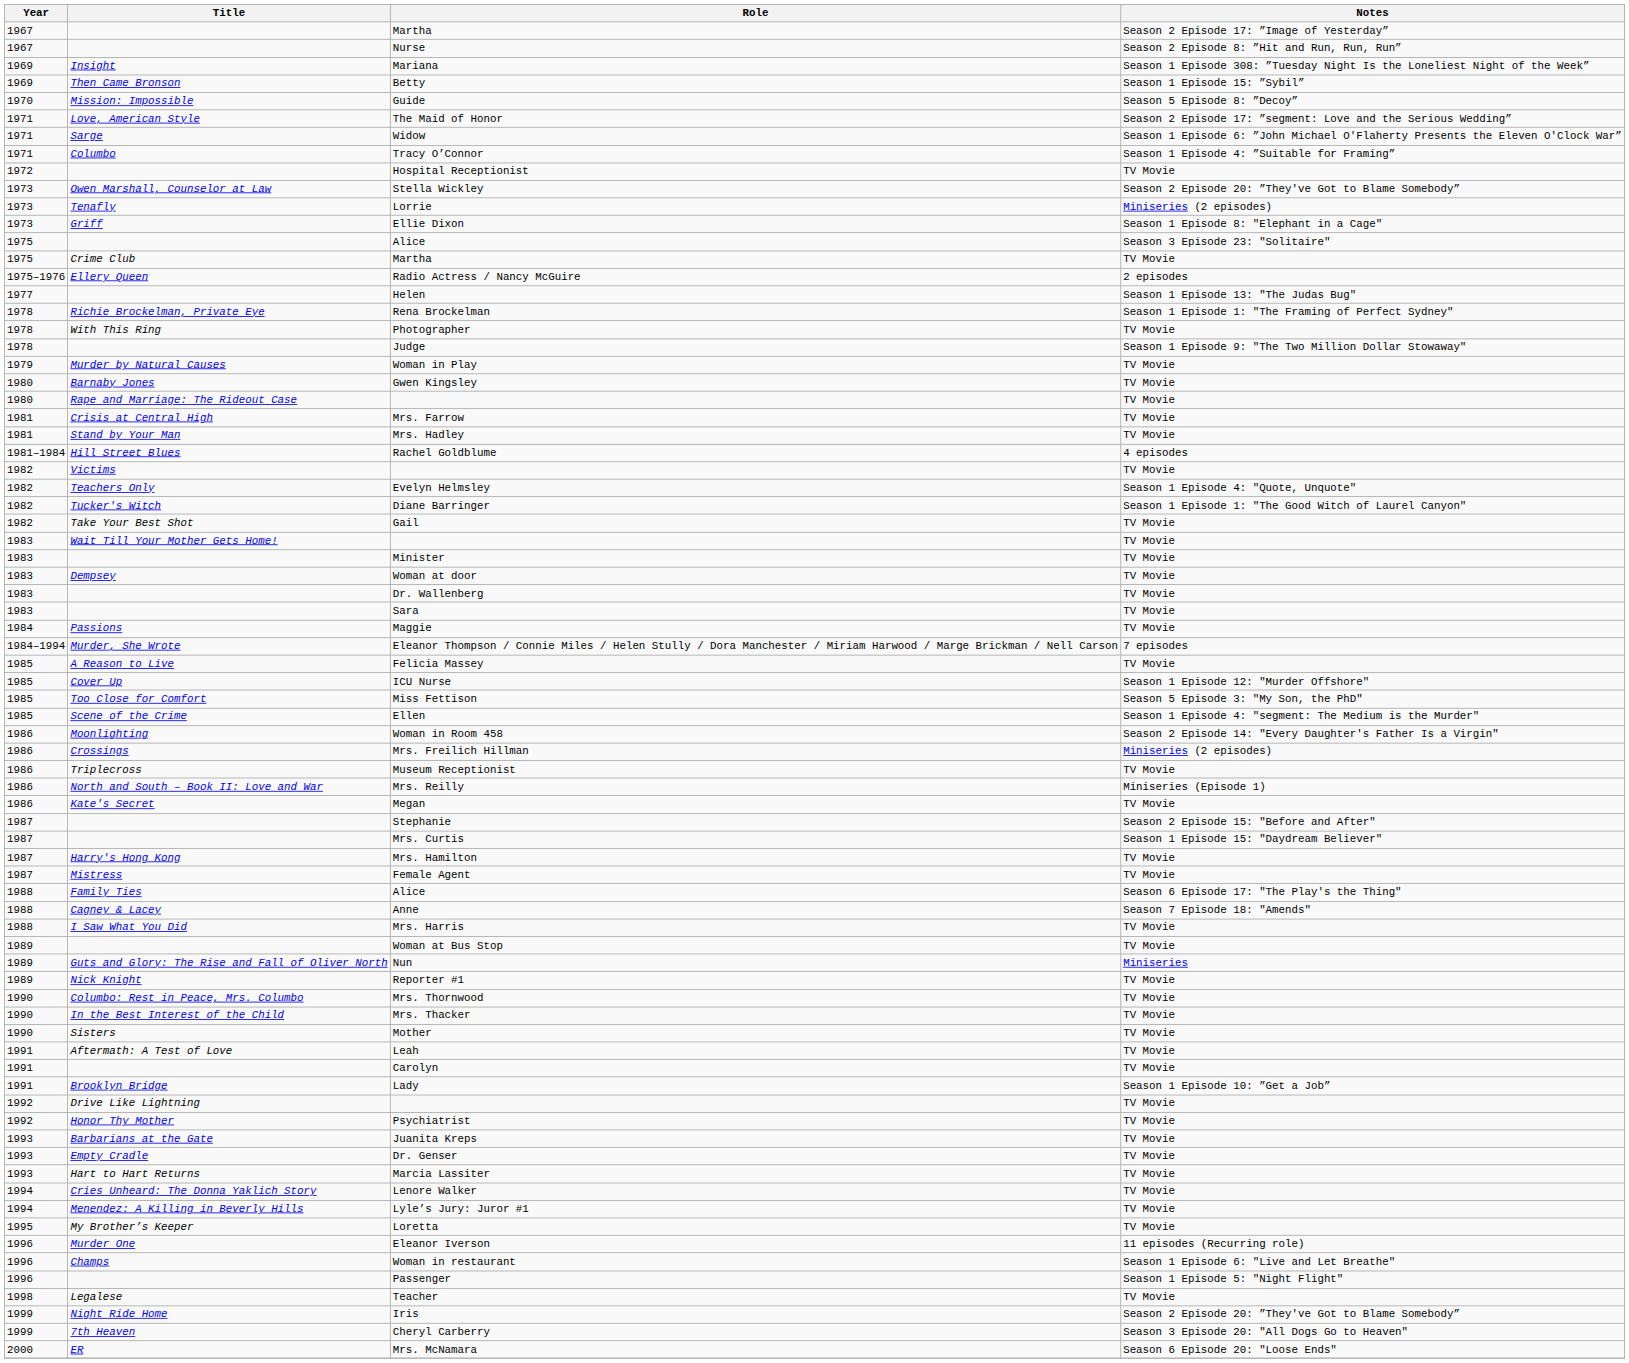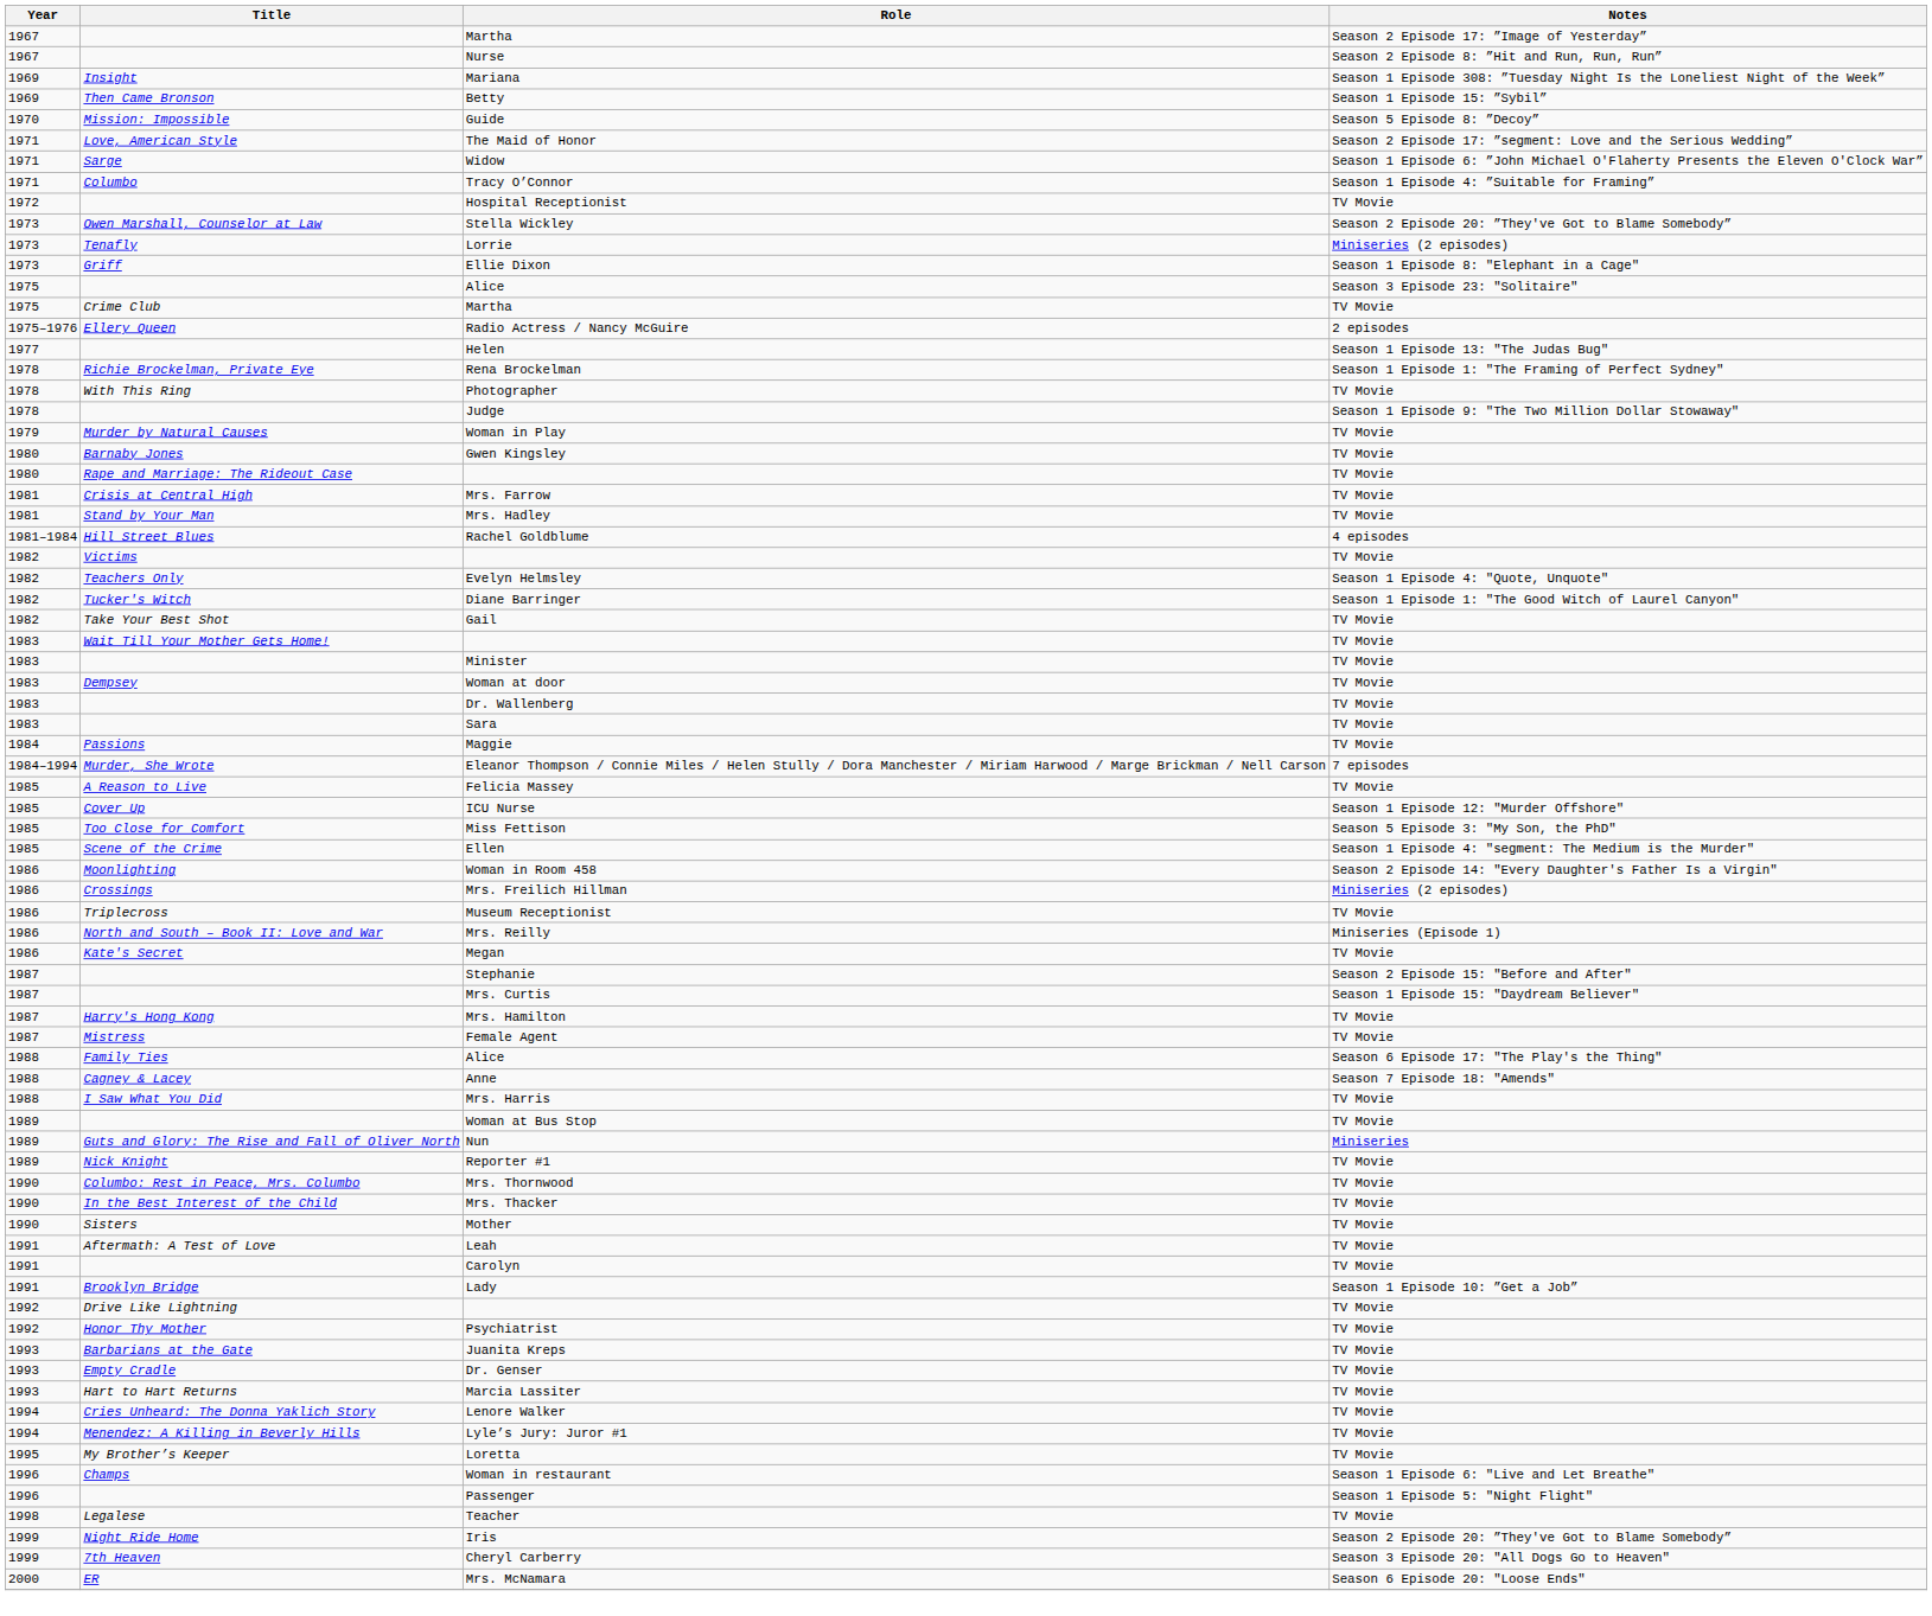 <table class="wikitable sortable">
 <tr>
 <th>Year</th>
 <th>Title</th>
 <th>Role</th>
 <th class="unsortable">Notes</th>
 </tr>
 <tr>
 <td>1967</td>
 <td><em></em></td>
 <td>Martha</td>
 <td>Season 2 Episode 17: ”Image of Yesterday”</td>
 </tr>
 <tr>
 <td>1967</td>
 <td><em></em></td>
 <td>Nurse</td>
 <td>Season 2 Episode 8: ”Hit and Run, Run, Run”</td>
 </tr>
 <tr>
 <td>1969</td>
 <td><em><a href='#'>Insight</a></em></td>
 <td>Mariana</td>
 <td>Season 1 Episode 308: ”Tuesday Night Is the Loneliest Night of the Week”</td>
 </tr>
 <tr>
 <td>1969</td>
 <td><em><a href='#'>Then Came Bronson</a></em></td>
 <td>Betty</td>
 <td>Season 1 Episode 15: ”Sybil”</td>
 </tr>
 <tr>
 <td>1970</td>
 <td><em><a href='#'>Mission: Impossible</a></em></td>
 <td>Guide</td>
 <td>Season 5 Episode 8: ”Decoy”</td>
 </tr>
 <tr>
 <td>1971</td>
 <td><em><a href='#'>Love, American Style</a></em></td>
 <td>The Maid of Honor</td>
 <td>Season 2 Episode 17: ”segment: Love and the Serious Wedding”</td>
 </tr>
 <tr>
 <td>1971</td>
 <td><em><a href='#'>Sarge</a></em></td>
 <td>Widow</td>
 <td>Season 1 Episode 6: ”John Michael O'Flaherty Presents the Eleven O'Clock War”</td>
 </tr>
 <tr>
 <td>1971</td>
 <td><em><a href='#'>Columbo</a></em></td>
 <td>Tracy O’Connor</td>
 <td>Season 1 Episode 4: ”Suitable for Framing”</td>
 </tr>
 <tr>
 <td>1972</td>
 <td><em></em></td>
 <td>Hospital Receptionist</td>
 <td>TV Movie</td>
 </tr>
 <tr>
 <td>1973</td>
 <td><em><a href='#'>Owen Marshall, Counselor at Law</a></em></td>
 <td>Stella Wickley</td>
 <td>Season 2 Episode 20: ”They've Got to Blame Somebody”</td>
 </tr>
 <tr>
 <td>1973</td>
 <td><em><a href='#'>Tenafly</a></em></td>
 <td>Lorrie</td>
 <td><a href='#'>Miniseries</a> (2 episodes)</td>
 </tr>
 <tr>
 <td>1973</td>
 <td><em><a href='#'>Griff</a></em></td>
 <td>Ellie Dixon</td>
 <td>Season 1 Episode 8: "Elephant in a Cage"</td>
 </tr>
 <tr>
 <td>1975</td>
 <td><em></em></td>
 <td>Alice</td>
 <td>Season 3 Episode 23: "Solitaire"</td>
 </tr>
 <tr>
 <td>1975</td>
 <td><em>Crime Club</em></td>
 <td>Martha</td>
 <td>TV Movie</td>
 </tr>
 <tr>
 <td>1975–1976</td>
 <td><em><a href='#'>Ellery Queen</a></em></td>
 <td>Radio Actress / Nancy McGuire</td>
 <td>2 episodes</td>
 </tr>
 <tr>
 <td>1977</td>
 <td><em></em></td>
 <td>Helen</td>
 <td>Season 1 Episode 13: "The Judas Bug"</td>
 </tr>
 <tr>
 <td>1978</td>
 <td><em><a href='#'>Richie Brockelman, Private Eye</a></em></td>
 <td>Rena Brockelman</td>
 <td>Season 1 Episode 1: "The Framing of Perfect Sydney"</td>
 </tr>
 <tr>
 <td>1978</td>
 <td><em>With This Ring</em></td>
 <td>Photographer</td>
 <td>TV Movie</td>
 </tr>
 <tr>
 <td>1978</td>
 <td><em></em></td>
 <td>Judge</td>
 <td>Season 1 Episode 9: "The Two Million Dollar Stowaway"</td>
 </tr>
 <tr>
 <td>1979</td>
 <td><em><a href='#'>Murder by Natural Causes</a></em></td>
 <td>Woman in Play</td>
 <td>TV Movie</td>
 </tr>
 <tr>
 <td>1980</td>
 <td><em><a href='#'>Barnaby Jones</a></em></td>
 <td>Gwen Kingsley</td>
 <td>TV Movie</td>
 </tr>
 <tr>
 <td>1980</td>
 <td><em><a href='#'>Rape and Marriage: The Rideout Case</a></em></td>
 <td></td>
 <td>TV Movie</td>
 </tr>
 <tr>
 <td>1981</td>
 <td><em><a href='#'>Crisis at Central High</a></em></td>
 <td>Mrs. Farrow</td>
 <td>TV Movie</td>
 </tr>
 <tr>
 <td>1981</td>
 <td><em><a href='#'>Stand by Your Man</a></em></td>
 <td>Mrs. Hadley</td>
 <td>TV Movie</td>
 </tr>
 <tr>
 <td>1981–1984</td>
 <td><em><a href='#'>Hill Street Blues</a></em></td>
 <td>Rachel Goldblume</td>
 <td>4 episodes</td>
 </tr>
 <tr>
 <td>1982</td>
 <td><em><a href='#'>Victims</a></em></td>
 <td></td>
 <td>TV Movie</td>
 </tr>
 <tr>
 <td>1982</td>
 <td><em><a href='#'>Teachers Only</a></em></td>
 <td>Evelyn Helmsley</td>
 <td>Season 1 Episode 4: "Quote, Unquote"</td>
 </tr>
 <tr>
 <td>1982</td>
 <td><em><a href='#'>Tucker's Witch</a></em></td>
 <td>Diane Barringer</td>
 <td>Season 1 Episode 1: "The Good Witch of Laurel Canyon"</td>
 </tr>
 <tr>
 <td>1982</td>
 <td><em>Take Your Best Shot</em></td>
 <td>Gail</td>
 <td>TV Movie</td>
 </tr>
 <tr>
 <td>1983</td>
 <td><em><a href='#'>Wait Till Your Mother Gets Home!</a></em></td>
 <td></td>
 <td>TV Movie</td>
 </tr>
 <tr>
 <td>1983</td>
 <td><em></em></td>
 <td>Minister</td>
 <td>TV Movie</td>
 </tr>
 <tr>
 <td>1983</td>
 <td><em><a href='#'>Dempsey</a></em></td>
 <td>Woman at door</td>
 <td>TV Movie</td>
 </tr>
 <tr>
 <td>1983</td>
 <td><em></em></td>
 <td>Dr. Wallenberg</td>
 <td>TV Movie</td>
 </tr>
 <tr>
 <td>1983</td>
 <td><em></em></td>
 <td>Sara</td>
 <td>TV Movie</td>
 </tr>
 <tr>
 <td>1984</td>
 <td><em><a href='#'>Passions</a></em></td>
 <td>Maggie</td>
 <td>TV Movie</td>
 </tr>
 <tr>
 <td>1984–1994</td>
 <td><em><a href='#'>Murder, She Wrote</a></em></td>
 <td>Eleanor Thompson / Connie Miles / Helen Stully / Dora Manchester / Miriam Harwood / Marge Brickman / Nell Carson</td>
 <td>7 episodes</td>
 </tr>
 <tr>
 <td>1985</td>
 <td><em><a href='#'>A Reason to Live</a></em></td>
 <td>Felicia Massey</td>
 <td>TV Movie</td>
 </tr>
 <tr>
 <td>1985</td>
 <td><em><a href='#'>Cover Up</a></em></td>
 <td>ICU Nurse</td>
 <td>Season 1 Episode 12: "Murder Offshore"</td>
 </tr>
 <tr>
 <td>1985</td>
 <td><em><a href='#'>Too Close for Comfort</a></em></td>
 <td>Miss Fettison</td>
 <td>Season 5 Episode 3: "My Son, the PhD"</td>
 </tr>
 <tr>
 <td>1985</td>
 <td><em><a href='#'>Scene of the Crime</a></em></td>
 <td>Ellen</td>
 <td>Season 1 Episode 4: "segment: The Medium is the Murder"</td>
 </tr>
 <tr>
 <td>1986</td>
 <td><em><a href='#'>Moonlighting</a></em></td>
 <td>Woman in Room 458</td>
 <td>Season 2 Episode 14: "Every Daughter's Father Is a Virgin"</td>
 </tr>
 <tr>
 <td>1986</td>
 <td><em><a href='#'>Crossings</a></em></td>
 <td>Mrs. Freilich Hillman</td>
 <td><a href='#'>Miniseries</a> (2 episodes)</td>
 </tr>
 <tr>
 <td>1986</td>
 <td><em>Triplecross</em></td>
 <td>Museum Receptionist</td>
 <td>TV Movie</td>
 </tr>
 <tr>
 <td>1986</td>
 <td><em><a href='#'>North and South – Book II: Love and War</a></em></td>
 <td>Mrs. Reilly</td>
 <td>Miniseries (Episode 1)</td>
 </tr>
 <tr>
 <td>1986</td>
 <td><em><a href='#'>Kate's Secret</a></em></td>
 <td>Megan</td>
 <td>TV Movie</td>
 </tr>
 <tr>
 <td>1987</td>
 <td><em></em></td>
 <td>Stephanie</td>
 <td>Season 2 Episode 15: "Before and After"</td>
 </tr>
 <tr>
 <td>1987</td>
 <td><em></em></td>
 <td>Mrs. Curtis</td>
 <td>Season 1 Episode 15: "Daydream Believer"</td>
 </tr>
 <tr>
 <td>1987</td>
 <td><em><a href='#'>Harry's Hong Kong</a></em></td>
 <td>Mrs. Hamilton</td>
 <td>TV Movie</td>
 </tr>
 <tr>
 <td>1987</td>
 <td><em><a href='#'>Mistress</a></em></td>
 <td>Female Agent</td>
 <td>TV Movie</td>
 </tr>
 <tr>
 <td>1988</td>
 <td><em><a href='#'>Family Ties</a></em></td>
 <td>Alice</td>
 <td>Season 6 Episode 17: "The Play's the Thing"</td>
 </tr>
 <tr>
 <td>1988</td>
 <td><em><a href='#'>Cagney & Lacey</a></em></td>
 <td>Anne</td>
 <td>Season 7 Episode 18: "Amends"</td>
 </tr>
 <tr>
 <td>1988</td>
 <td><em><a href='#'>I Saw What You Did</a></em></td>
 <td>Mrs. Harris</td>
 <td>TV Movie</td>
 </tr>
 <tr>
 <td>1989</td>
 <td><em></em></td>
 <td>Woman at Bus Stop</td>
 <td>TV Movie</td>
 </tr>
 <tr>
 <td>1989</td>
 <td><em><a href='#'>Guts and Glory: The Rise and Fall of Oliver North</a></em></td>
 <td>Nun</td>
 <td><a href='#'>Miniseries</a></td>
 </tr>
 <tr>
 <td>1989</td>
 <td><em><a href='#'>Nick Knight</a></em></td>
 <td>Reporter #1</td>
 <td>TV Movie</td>
 </tr>
 <tr>
 <td>1990</td>
 <td><em><a href='#'>Columbo: Rest in Peace, Mrs. Columbo</a></em></td>
 <td>Mrs. Thornwood</td>
 <td>TV Movie</td>
 </tr>
 <tr>
 <td>1990</td>
 <td><em><a href='#'>In the Best Interest of the Child</a></em></td>
 <td>Mrs. Thacker</td>
 <td>TV Movie</td>
 </tr>
 <tr>
 <td>1990</td>
 <td><em>Sisters</em></td>
 <td>Mother</td>
 <td>TV Movie</td>
 </tr>
 <tr>
 <td>1991</td>
 <td><em>Aftermath: A Test of Love</em></td>
 <td>Leah</td>
 <td>TV Movie</td>
 </tr>
 <tr>
 <td>1991</td>
 <td><em></em></td>
 <td>Carolyn</td>
 <td>TV Movie</td>
 </tr>
 <tr>
 <td>1991</td>
 <td><em><a href='#'>Brooklyn Bridge</a></em></td>
 <td>Lady</td>
 <td>Season 1 Episode 10: ”Get a Job”</td>
 </tr>
 <tr>
 <td>1992</td>
 <td><em>Drive Like Lightning</em></td>
 <td></td>
 <td>TV Movie</td>
 </tr>
 <tr>
 <td>1992</td>
 <td><em><a href='#'>Honor Thy Mother</a></em></td>
 <td>Psychiatrist</td>
 <td>TV Movie</td>
 </tr>
 <tr>
 <td>1993</td>
 <td><em><a href='#'>Barbarians at the Gate</a></em></td>
 <td>Juanita Kreps</td>
 <td>TV Movie</td>
 </tr>
 <tr>
 <td>1993</td>
 <td><em><a href='#'>Empty Cradle</a></em></td>
 <td>Dr. Genser</td>
 <td>TV Movie</td>
 </tr>
 <tr>
 <td>1993</td>
 <td><em>Hart to Hart Returns</em></td>
 <td>Marcia Lassiter</td>
 <td>TV Movie</td>
 </tr>
 <tr>
 <td>1994</td>
 <td><em><a href='#'>Cries Unheard: The Donna Yaklich Story</a></em></td>
 <td>Lenore Walker</td>
 <td>TV Movie</td>
 </tr>
 <tr>
 <td>1994</td>
 <td><em><a href='#'>Menendez: A Killing in Beverly Hills</a></em></td>
 <td>Lyle’s Jury: Juror #1</td>
 <td>TV Movie</td>
 </tr>
 <tr>
 <td>1995</td>
 <td><em>My Brother’s Keeper</em></td>
 <td>Loretta</td>
 <td>TV Movie</td>
 </tr>
 <tr>
 <td>1996</td>
-<td><em><a href='#'>Murder One</a></em></td>
-<td>Eleanor Iverson</td>
-<td>11 episodes (Recurring role)</td>
-</tr>
-<tr>
-<td>1996</td>
 <td><em><a href='#'>Champs</a></em></td>
 <td>Woman in restaurant</td>
 <td>Season 1 Episode 6: "Live and Let Breathe"</td>
 </tr>
 <tr>
 <td>1996</td>
 <td><em></em></td>
 <td>Passenger</td>
 <td>Season 1 Episode 5: "Night Flight"</td>
 </tr>
 <tr>
 <td>1998</td>
 <td><em>Legalese</em></td>
 <td>Teacher</td>
 <td>TV Movie</td>
 </tr>
 <tr>
 <td>1999</td>
 <td><em><a href='#'>Night Ride Home</a></em></td>
 <td>Iris</td>
 <td>Season 2 Episode 20: ”They've Got to Blame Somebody”</td>
 </tr>
 <tr>
 <td>1999</td>
 <td><em><a href='#'>7th Heaven</a></em></td>
 <td>Cheryl Carberry</td>
 <td>Season 3 Episode 20: "All Dogs Go to Heaven"</td>
 </tr>
 <tr>
 <td>2000</td>
 <td><em><a href='#'>ER</a></em></td>
 <td>Mrs. McNamara</td>
 <td>Season 6 Episode 20: "Loose Ends"</td>
 </tr>
 <tr>
 </tr>
 </table>
